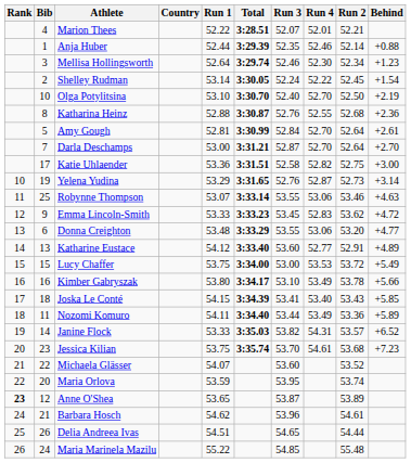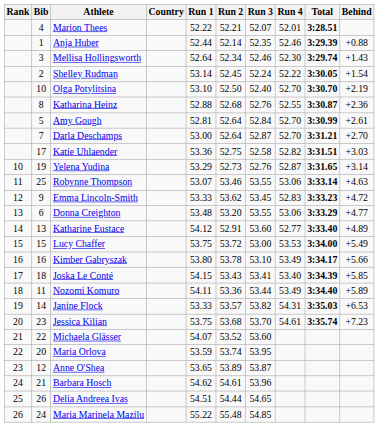 <table class="wikitable sortable" style="text-align:center">
 <tr bgcolor=efefef>
 <th>Rank</th>
 <th>Bib</th>
 <th>Athlete</th>
 <th>Country</th>
 <th>Run 1</th>
-<th>Total</th>
+<th>Run 2</th>
 <th>Run 3</th>
 <th>Run 4</th>
-<th>Run 2</th>
+<th>Total</th>
 <th>Behind</th>
 </tr>
 <tr>
 <td></td>
 <td>4</td>
 <td align=left><a href='#'>Marion Thees</a></td>
 <td align=left></td>
 <td>52.22</td>
-<td><strong>3:28.51</strong></td>
+<td>52.21</td>
 <td>52.07</td>
 <td>52.01</td>
-<td>52.21</td>
+<td><strong>3:28.51</strong></td>
 <td></td>
 </tr>
 <tr>
 <td></td>
 <td>1</td>
 <td align=left><a href='#'>Anja Huber</a></td>
 <td align=left></td>
 <td>52.44</td>
-<td><strong>3:29.39</strong></td>
+<td>52.14</td>
 <td>52.35</td>
 <td>52.46</td>
-<td>52.14</td>
+<td><strong>3:29.39</strong></td>
 <td>+0.88</td>
 </tr>
 <tr>
 <td></td>
 <td>3</td>
 <td align=left><a href='#'>Mellisa Hollingsworth</a></td>
 <td align=left></td>
 <td>52.64</td>
-<td><strong>3:29.74</strong></td>
+<td>52.34</td>
 <td>52.46</td>
 <td>52.30</td>
-<td>52.34</td>
-<td>+1.23</td>
+<td><strong>3:29.74</strong></td>
+<td>+1.43</td>
 </tr>
 <tr>
 <td></td>
 <td>2</td>
 <td align=left><a href='#'>Shelley Rudman</a></td>
 <td align=left></td>
 <td>53.14</td>
-<td><strong>3:30.05</strong></td>
+<td>52.45</td>
 <td>52.24</td>
 <td>52.22</td>
-<td>52.45</td>
+<td><strong>3:30.05</strong></td>
 <td>+1.54</td>
 </tr>
 <tr>
 <td></td>
 <td>10</td>
 <td align=left><a href='#'>Olga Potylitsina</a></td>
 <td align=left></td>
 <td>53.10</td>
-<td><strong>3:30.70</strong></td>
+<td>52.50</td>
 <td>52.40</td>
 <td>52.70</td>
-<td>52.50</td>
+<td><strong>3:30.70</strong></td>
 <td>+2.19</td>
 </tr>
 <tr>
 <td></td>
 <td>8</td>
 <td align=left><a href='#'>Katharina Heinz</a></td>
 <td align=left></td>
 <td>52.88</td>
-<td><strong>3:30.87</strong></td>
+<td>52.68</td>
 <td>52.76</td>
 <td>52.55</td>
-<td>52.68</td>
+<td><strong>3:30.87</strong></td>
 <td>+2.36</td>
 </tr>
 <tr>
 <td></td>
 <td>5</td>
 <td align=left><a href='#'>Amy Gough</a></td>
 <td align=left></td>
 <td>52.81</td>
-<td><strong>3:30.99</strong></td>
+<td>52.64</td>
 <td>52.84</td>
 <td>52.70</td>
-<td>52.64</td>
+<td><strong>3:30.99</strong></td>
 <td>+2.61</td>
 </tr>
 <tr>
 <td></td>
 <td>7</td>
 <td align=left><a href='#'>Darla Deschamps</a></td>
 <td align=left></td>
 <td>53.00</td>
-<td><strong>3:31.21</strong></td>
+<td>52.64</td>
 <td>52.87</td>
 <td>52.70</td>
-<td>52.64</td>
+<td><strong>3:31.21</strong></td>
 <td>+2.70</td>
 </tr>
 <tr>
 <td></td>
 <td>17</td>
 <td align=left><a href='#'>Katie Uhlaender</a></td>
 <td align=left></td>
 <td>53.36</td>
-<td><strong>3:31.51</strong></td>
+<td>52.75</td>
 <td>52.58</td>
 <td>52.82</td>
-<td>52.75</td>
-<td>+3.00</td>
+<td><strong>3:31.51</strong></td>
+<td>+3.03</td>
 </tr>
 <tr>
 <td>10</td>
 <td>19</td>
 <td align=left><a href='#'>Yelena Yudina</a></td>
 <td align=left></td>
 <td>53.29</td>
-<td><strong>3:31.65</strong></td>
+<td>52.73</td>
 <td>52.76</td>
 <td>52.87</td>
-<td>52.73</td>
+<td><strong>3:31.65</strong></td>
 <td>+3.14</td>
 </tr>
 <tr>
 <td>11</td>
 <td>25</td>
 <td align=left><a href='#'>Robynne Thompson</a></td>
 <td align=left></td>
 <td>53.07</td>
-<td><strong>3:33.14</strong></td>
+<td>53.46</td>
 <td>53.55</td>
 <td>53.06</td>
-<td>53.46</td>
+<td><strong>3:33.14</strong></td>
 <td>+4.63</td>
 </tr>
 <tr>
 <td>12</td>
 <td>9</td>
 <td align=left><a href='#'>Emma Lincoln-Smith</a></td>
 <td align=left></td>
 <td>53.33</td>
-<td><strong>3:33.23</strong></td>
+<td>53.62</td>
 <td>53.45</td>
 <td>52.83</td>
-<td>53.62</td>
+<td><strong>3:33.23</strong></td>
 <td>+4.72</td>
 </tr>
 <tr>
 <td>13</td>
 <td>6</td>
 <td align=left><a href='#'>Donna Creighton</a></td>
 <td align=left></td>
 <td>53.48</td>
-<td><strong>3:33.29</strong></td>
+<td>53.20</td>
 <td>53.55</td>
 <td>53.06</td>
-<td>53.20</td>
+<td><strong>3:33.29</strong></td>
 <td>+4.77</td>
 </tr>
 <tr>
 <td>14</td>
 <td>13</td>
 <td align=left><a href='#'>Katharine Eustace</a></td>
 <td align=left></td>
 <td>54.12</td>
-<td><strong>3:33.40</strong></td>
+<td>52.91</td>
 <td>53.60</td>
 <td>52.77</td>
-<td>52.91</td>
+<td><strong>3:33.40</strong></td>
 <td>+4.89</td>
 </tr>
 <tr>
 <td>15</td>
 <td>15</td>
 <td align=left><a href='#'>Lucy Chaffer</a></td>
 <td align=left></td>
 <td>53.75</td>
-<td><strong>3:34.00</strong></td>
+<td>53.72</td>
 <td>53.00</td>
 <td>53.53</td>
-<td>53.72</td>
+<td><strong>3:34.00</strong></td>
 <td>+5.49</td>
 </tr>
 <tr>
 <td>16</td>
 <td>16</td>
 <td align=left><a href='#'>Kimber Gabryszak</a></td>
 <td align=left></td>
 <td>53.80</td>
-<td><strong>3:34.17</strong></td>
+<td>53.78</td>
 <td>53.10</td>
 <td>53.49</td>
-<td>53.78</td>
+<td><strong>3:34.17</strong></td>
 <td>+5.66</td>
 </tr>
 <tr>
 <td>17</td>
 <td>18</td>
 <td align=left><a href='#'>Joska Le Conté</a></td>
 <td align=left></td>
 <td>54.15</td>
-<td><strong>3:34.39</strong></td>
+<td>53.43</td>
 <td>53.41</td>
 <td>53.40</td>
-<td>53.43</td>
+<td><strong>3:34.39</strong></td>
 <td>+5.85</td>
 </tr>
 <tr>
 <td>18</td>
 <td>11</td>
 <td align=left><a href='#'>Nozomi Komuro</a></td>
 <td align=left></td>
 <td>54.11</td>
-<td><strong>3:34.40</strong></td>
+<td>53.36</td>
 <td>53.44</td>
 <td>53.49</td>
-<td>53.36</td>
+<td><strong>3:34.40</strong></td>
 <td>+5.89</td>
 </tr>
 <tr>
 <td>19</td>
 <td>14</td>
 <td align=left><a href='#'>Janine Flock</a></td>
 <td align=left></td>
 <td>53.33</td>
-<td><strong>3:35.03</strong></td>
+<td>53.57</td>
 <td>53.82</td>
 <td>54.31</td>
-<td>53.57</td>
-<td>+6.52</td>
+<td><strong>3:35.03</strong></td>
+<td>+6.53</td>
 </tr>
 <tr>
 <td>20</td>
 <td>23</td>
 <td align=left><a href='#'>Jessica Kilian</a></td>
 <td align=left></td>
 <td>53.75</td>
-<td><strong>3:35.74</strong></td>
+<td>53.68</td>
 <td>53.70</td>
 <td>54.61</td>
-<td>53.68</td>
+<td><strong>3:35.74</strong></td>
 <td>+7.23</td>
 </tr>
 <tr>
 <td>21</td>
 <td>22</td>
 <td align=left><a href='#'>Michaela Glässer</a></td>
 <td align=left></td>
 <td>54.07</td>
-<td><strong></strong></td>
+<td>53.52</td>
 <td>53.60</td>
 <td></td>
-<td>53.52</td>
+<td><strong></strong></td>
 <td></td>
 </tr>
 <tr>
 <td>22</td>
 <td>20</td>
 <td align=left><a href='#'>Maria Orlova</a></td>
 <td align=left></td>
 <td>53.59</td>
-<td><strong></strong></td>
+<td>53.74</td>
 <td>53.95</td>
 <td></td>
-<td>53.74</td>
+<td><strong></strong></td>
 <td></td>
 </tr>
 <tr>
-<td><strong>23</strong></td>
+<td>23</td>
 <td>12</td>
 <td align=left><a href='#'>Anne O'Shea</a></td>
 <td align=left></td>
 <td>53.65</td>
-<td><strong></strong></td>
+<td>53.89</td>
 <td>53.87</td>
 <td></td>
-<td>53.89</td>
+<td><strong></strong></td>
 <td></td>
 </tr>
 <tr>
 <td>24</td>
 <td>21</td>
 <td align=left><a href='#'>Barbara Hosch</a></td>
 <td align=left></td>
 <td>54.62</td>
-<td><strong></strong></td>
+<td>54.61</td>
 <td>53.96</td>
 <td></td>
-<td>54.61</td>
+<td><strong></strong></td>
 <td></td>
 </tr>
 <tr>
 <td>25</td>
 <td>26</td>
 <td align=left><a href='#'>Delia Andreea Ivas</a></td>
 <td align=left></td>
 <td>54.51</td>
-<td><strong></strong></td>
+<td>54.44</td>
 <td>54.65</td>
 <td></td>
-<td>54.44</td>
+<td><strong></strong></td>
 <td></td>
 </tr>
 <tr>
 <td>26</td>
 <td>24</td>
 <td align=left><a href='#'>Maria Marinela Mazilu</a></td>
 <td align=left></td>
 <td>55.22</td>
-<td><strong></strong></td>
+<td>55.48</td>
 <td>54.85</td>
 <td></td>
-<td>55.48</td>
+<td><strong></strong></td>
 <td></td>
 </tr>
 </table>
